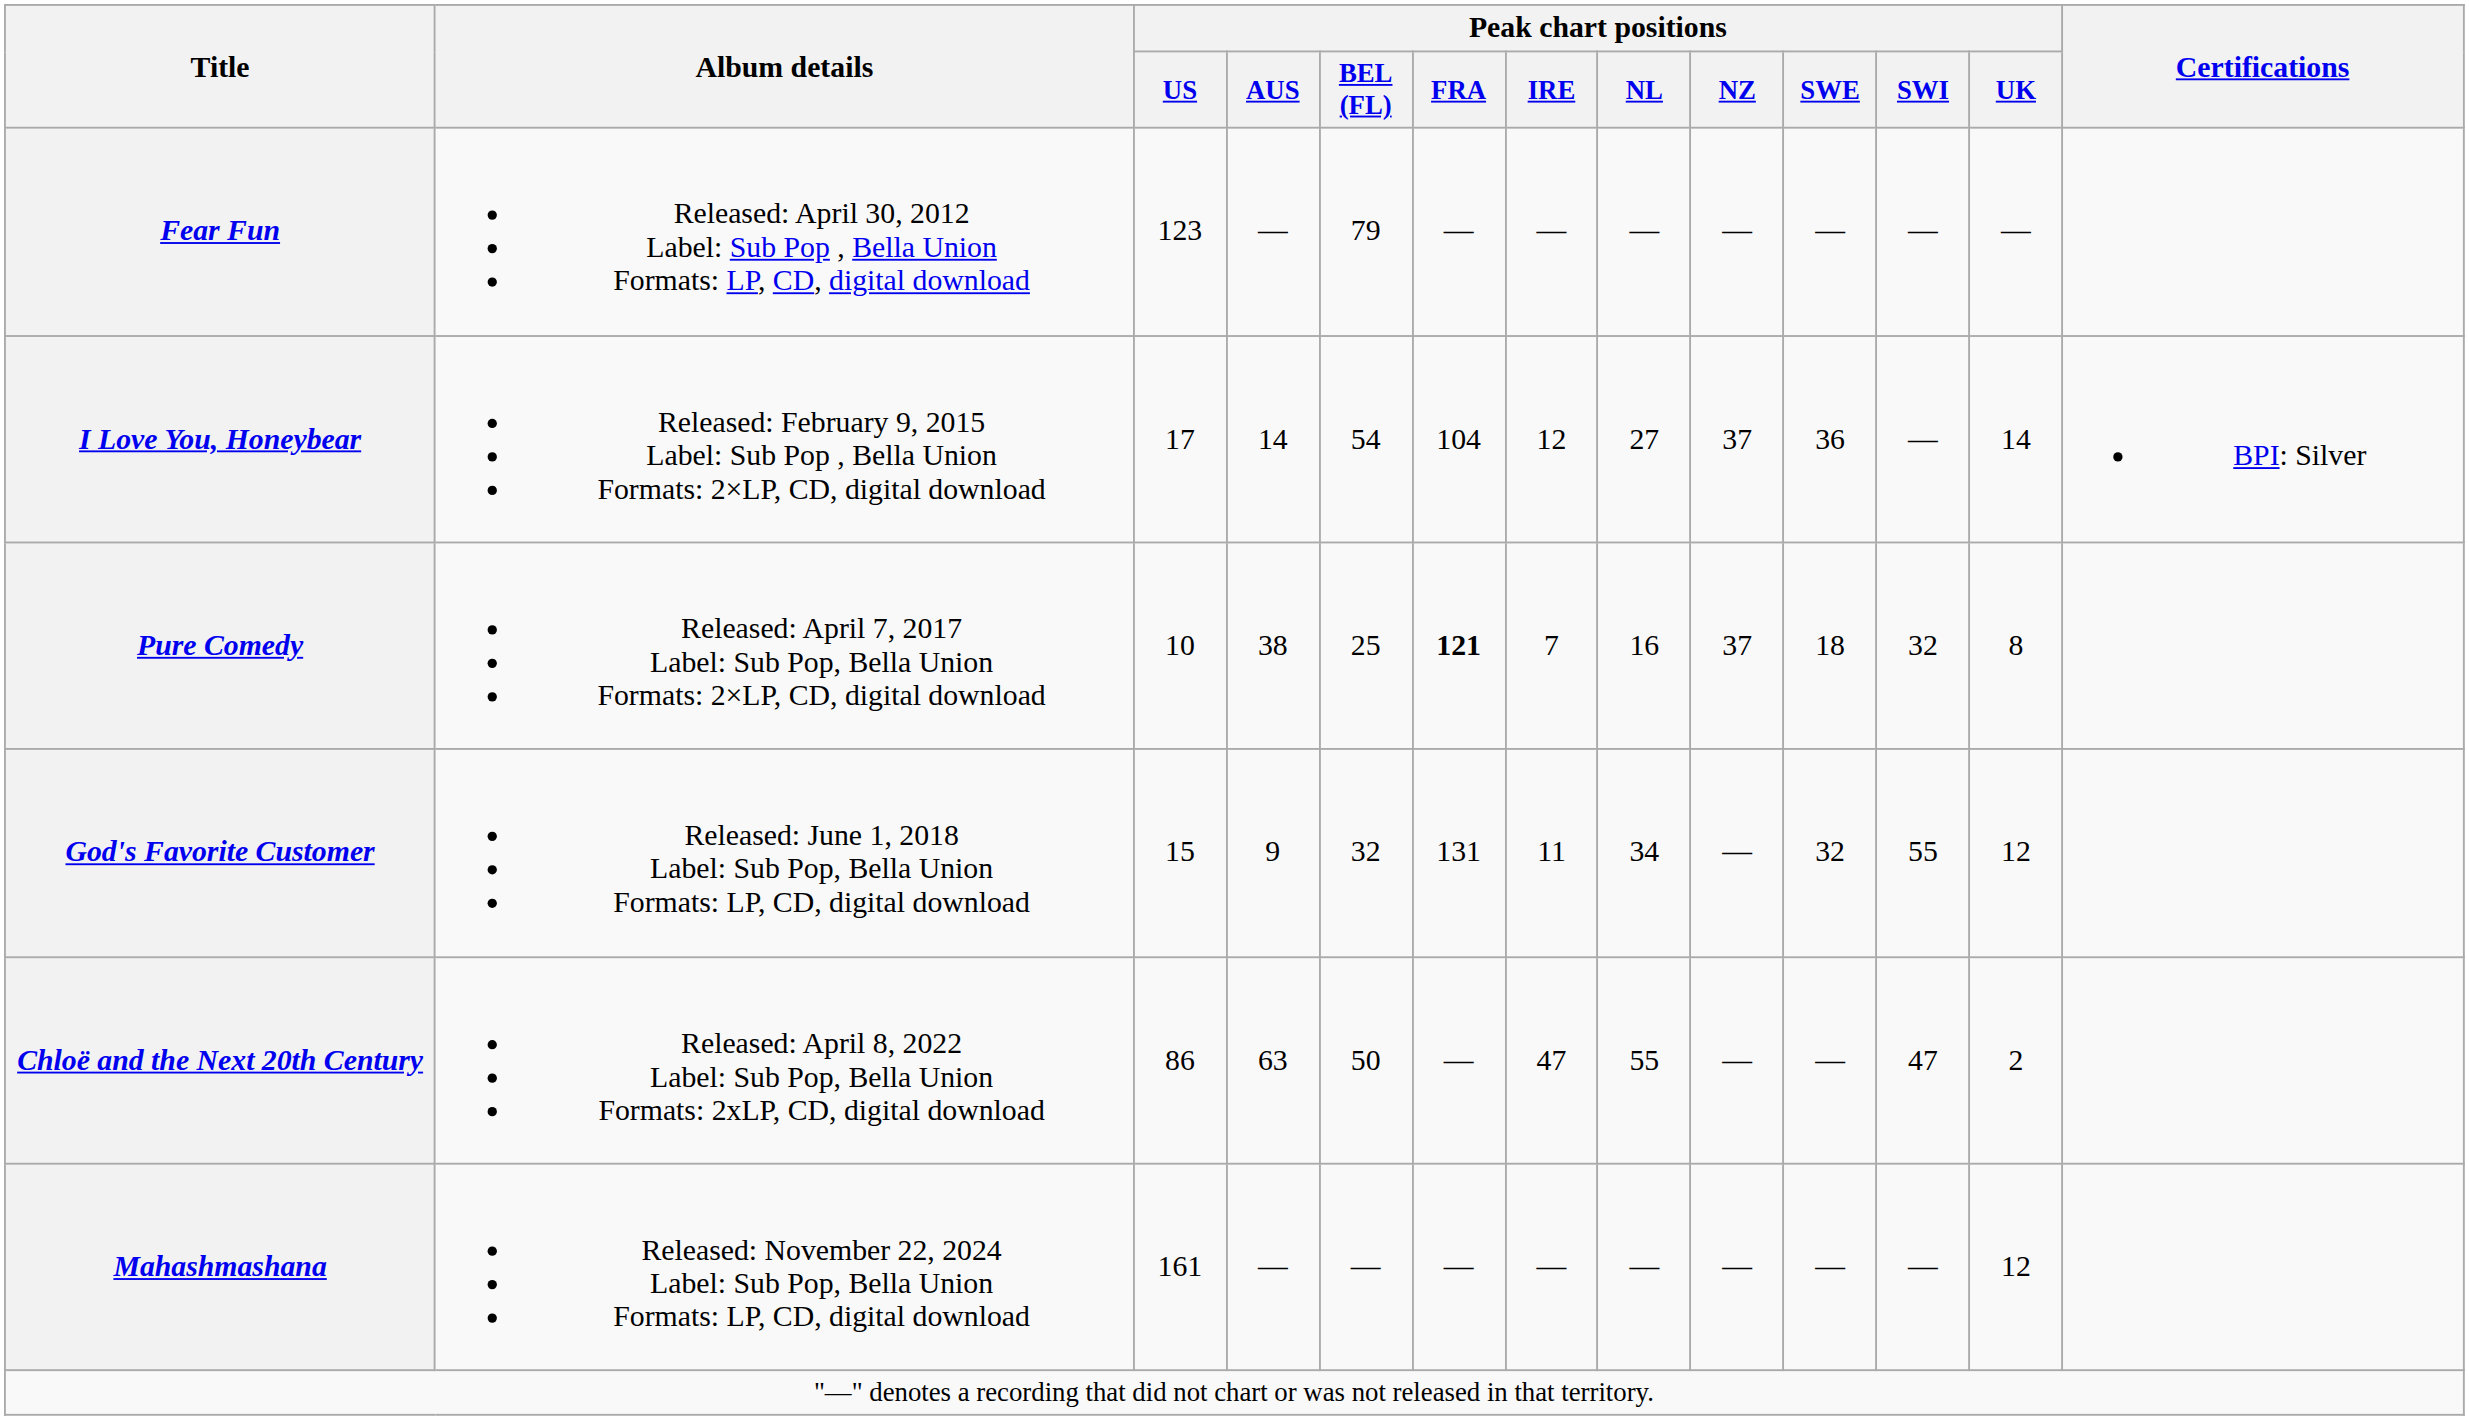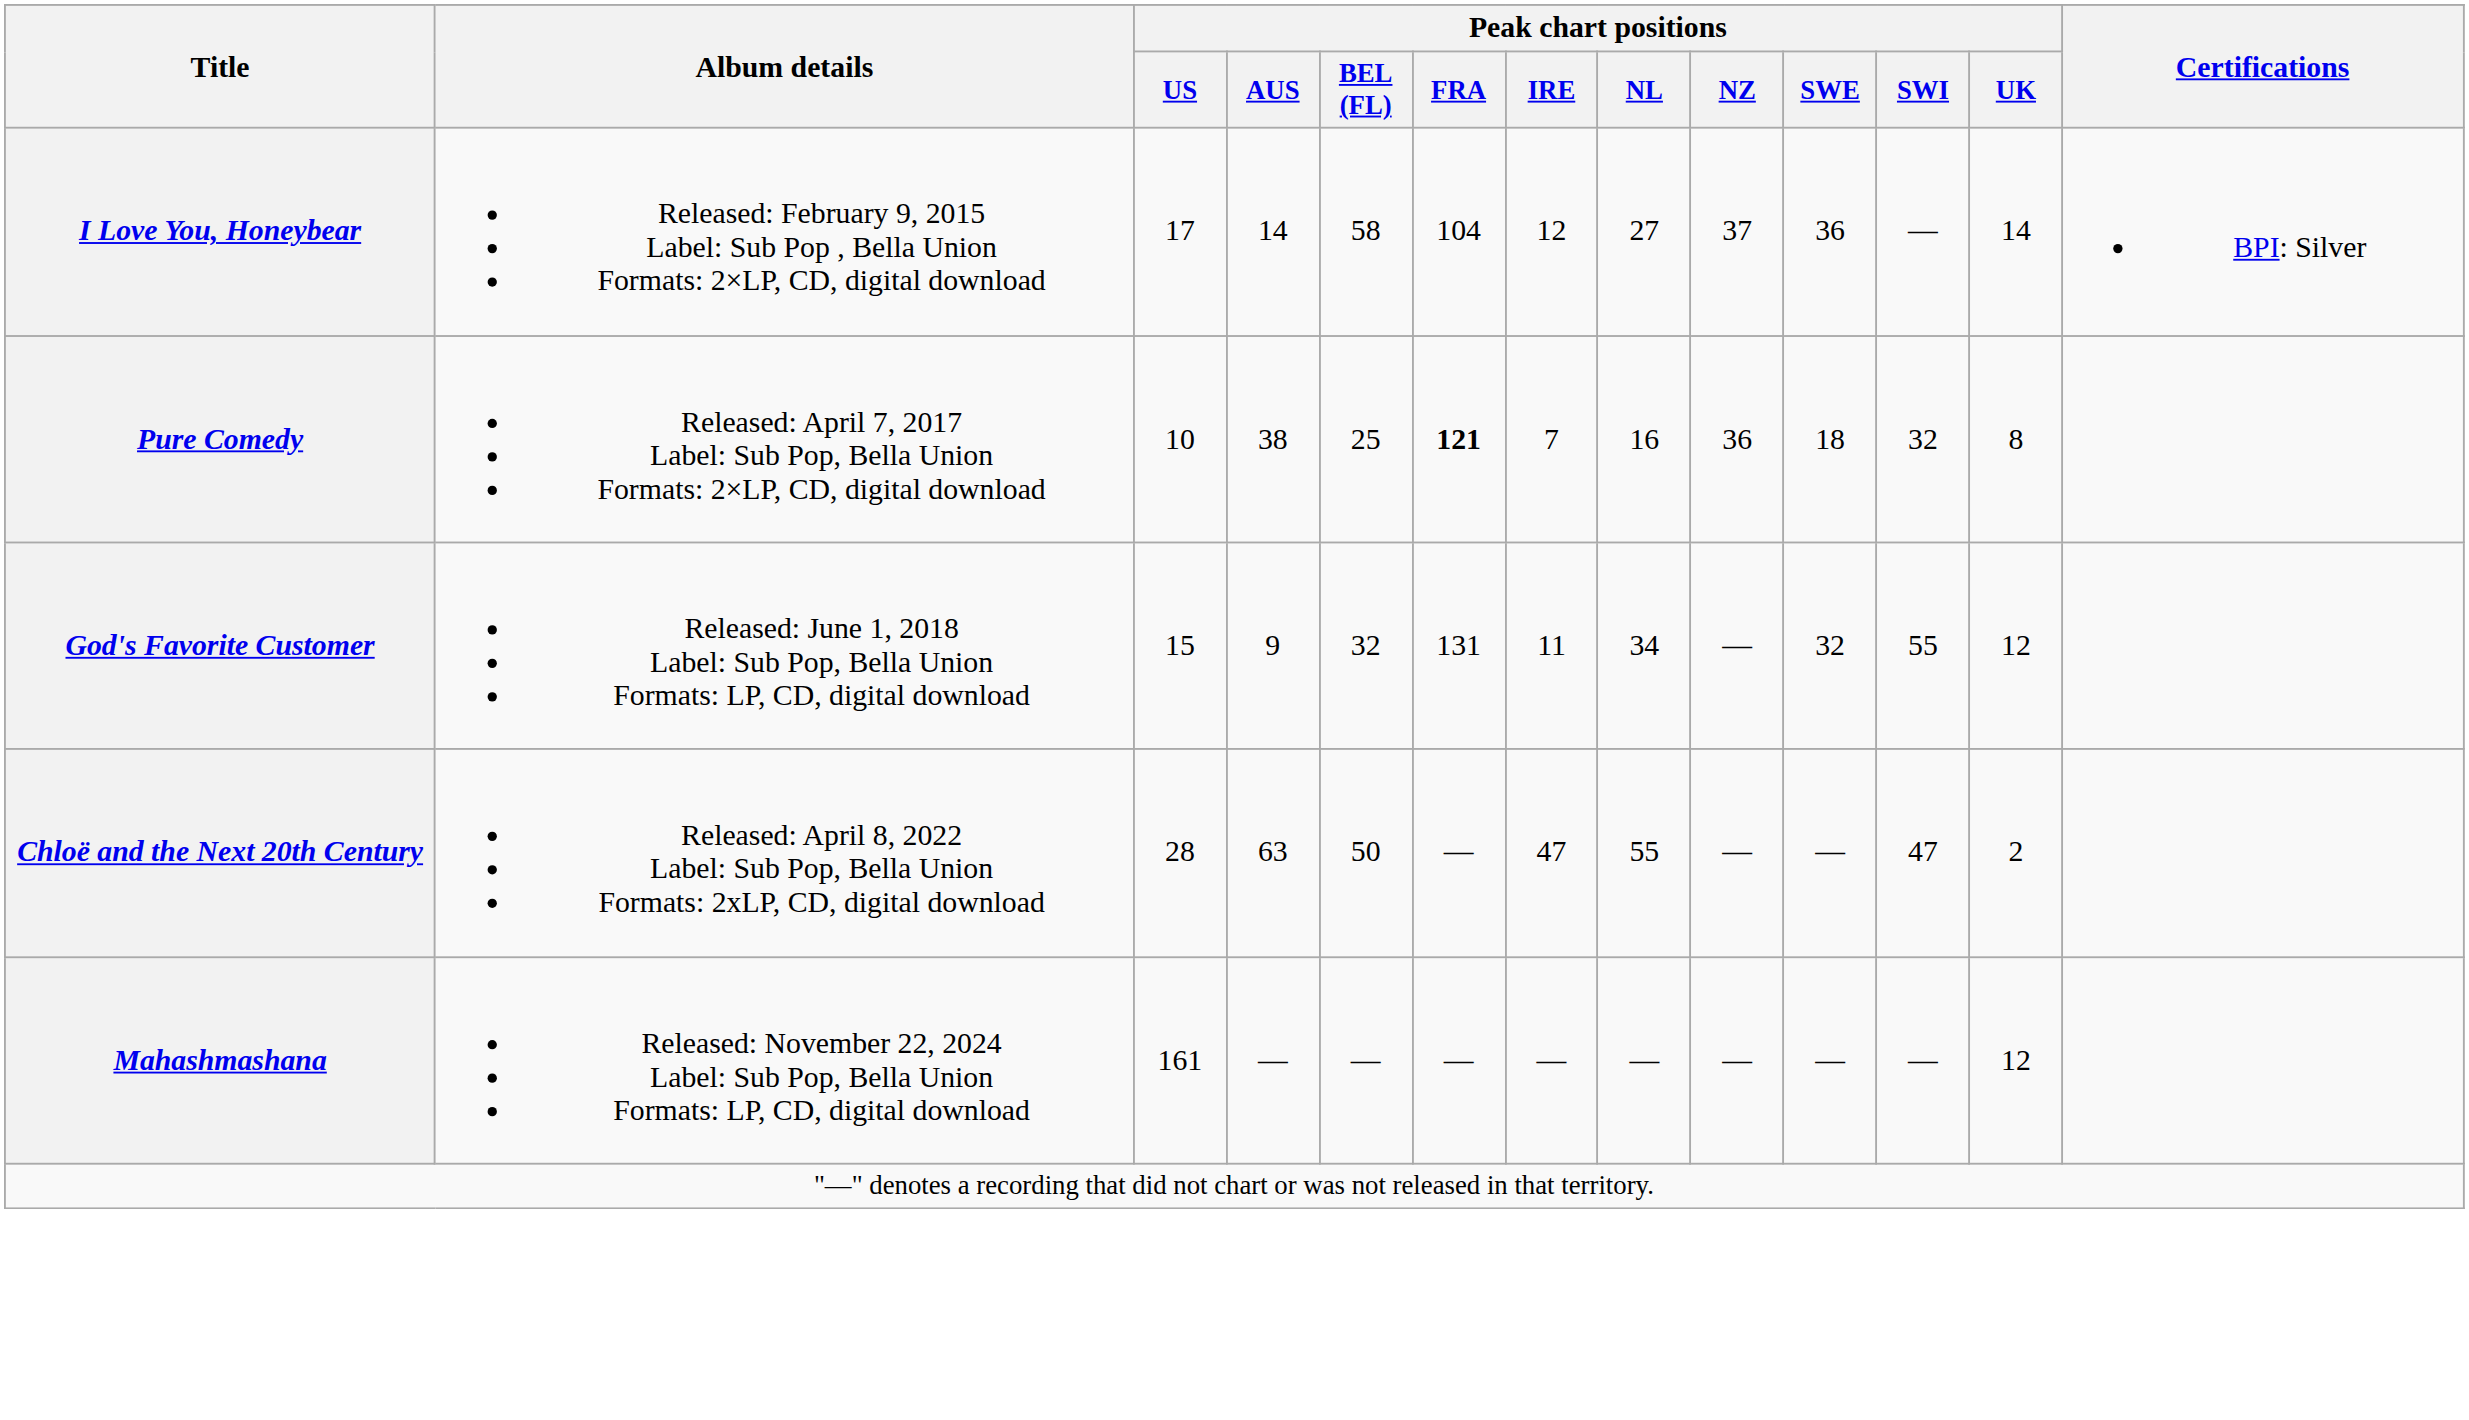 <table class="wikitable plainrowheaders" style="text-align:center;" border="1">
 <tr>
 <th scope="col" rowspan="2" style="width:14em;">Title</th>
 <th scope="col" rowspan="2" style="width:23em;">Album details</th>
 <th scope="col" colspan="10">Peak chart positions</th>
 <th scope="col" rowspan="2" style="width:13em;"><a href='#'>Certifications</a></th>
 </tr>
 <tr>
 <th scope="col" style="width:3em;font-size:90%;"><a href='#'>US</a><br></th>
 <th scope="col" style="width:3em;font-size:90%;"><a href='#'>AUS</a><br></th>
 <th scope="col" style="width:3em;font-size:90%;"><a href='#'>BEL<br>(FL)</a><br></th>
 <th scope="col" style="width:3em;font-size:90%;"><a href='#'>FRA</a><br></th>
 <th scope="col" style="width:3em;font-size:90%;"><a href='#'>IRE</a><br></th>
 <th scope="col" style="width:3em;font-size:90%;"><a href='#'>NL</a><br></th>
 <th scope="col" style="width:3em;font-size:90%;"><a href='#'>NZ</a><br></th>
 <th scope="col" style="width:3em;font-size:90%;"><a href='#'>SWE</a><br></th>
 <th scope="col" style="width:3em;font-size:90%;"><a href='#'>SWI</a><br></th>
 <th scope="col" style="width:3em;font-size:90%;"><a href='#'>UK</a><br></th>
 </tr>
 <tr>
-<th scope="row"><em><a href='#'>Fear Fun</a></em></th>
-<td><br><ul><li>Released: April 30, 2012 </li><li>Label: <a href='#'>Sub Pop</a> , <a href='#'>Bella Union</a> </li><li>Formats: <a href='#'>LP</a>, <a href='#'>CD</a>, <a href='#'>digital download</a></li></ul></td>
-<td>123</td>
-<td>—</td>
-<td>79</td>
-<td>—</td>
-<td>—</td>
-<td>—</td>
-<td>—</td>
-<td>—</td>
-<td>—</td>
-<td>—</td>
-<td></td>
-</tr>
-<tr>
 <th scope="row"><em><a href='#'>I Love You, Honeybear</a></em></th>
 <td><br><ul><li>Released: February 9, 2015 </li><li>Label: Sub Pop , Bella Union </li><li>Formats: 2×LP, CD, digital download</li></ul></td>
 <td>17</td>
 <td>14</td>
-<td>54</td>
+<td>58</td>
 <td>104</td>
 <td>12</td>
 <td>27</td>
 <td>37</td>
 <td>36</td>
 <td>—</td>
 <td>14</td>
 <td><br><ul><li><a href='#'>BPI</a>: Silver</li></ul></td>
 </tr>
 <tr>
 <th scope="row"><em><a href='#'>Pure Comedy</a></em></th>
 <td><br><ul><li>Released: April 7, 2017</li><li>Label: Sub Pop, Bella Union</li><li>Formats: 2×LP, CD, digital download</li></ul></td>
 <td>10</td>
 <td>38</td>
 <td>25</td>
 <td><strong>121</strong></td>
 <td>7</td>
 <td>16</td>
-<td>37</td>
+<td>36</td>
 <td>18</td>
 <td>32</td>
 <td>8</td>
 <td></td>
 </tr>
 <tr>
 <th scope="row"><em><a href='#'>God's Favorite Customer</a></em></th>
 <td><br><ul><li>Released: June 1, 2018</li><li>Label: Sub Pop, Bella Union</li><li>Formats: LP, CD, digital download</li></ul></td>
 <td>15</td>
 <td>9</td>
 <td>32</td>
 <td>131</td>
 <td>11</td>
 <td>34</td>
 <td>—</td>
 <td>32</td>
 <td>55</td>
 <td>12</td>
 <td></td>
 </tr>
 <tr>
 <th scope="row"><em><a href='#'>Chloë and the Next 20th Century</a></em></th>
 <td><br><ul><li>Released: April 8, 2022</li><li>Label: Sub Pop, Bella Union</li><li>Formats: 2xLP, CD, digital download</li></ul></td>
-<td>86</td>
+<td>28</td>
 <td>63</td>
 <td>50</td>
 <td>—</td>
 <td>47</td>
 <td>55</td>
 <td>—</td>
 <td>—</td>
 <td>47</td>
 <td>2</td>
 <td></td>
 </tr>
 <tr>
 <th scope="row"><em><a href='#'>Mahashmashana</a></em></th>
 <td><br><ul><li>Released: November 22, 2024</li><li>Label: Sub Pop, Bella Union</li><li>Formats: LP, CD, digital download</li></ul></td>
 <td>161</td>
 <td>—</td>
 <td>—</td>
 <td>—</td>
 <td>—</td>
 <td>—</td>
 <td>—</td>
 <td>—</td>
 <td>—</td>
 <td>12</td>
 <td></td>
 </tr>
 <tr>
 <td colspan="13" style="font-size:90%">"—" denotes a recording that did not chart or was not released in that territory.</td>
 </tr>
 </table>
